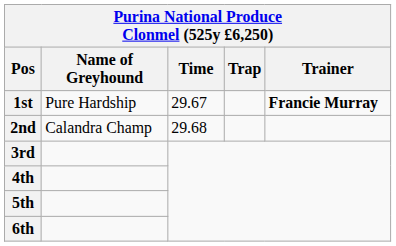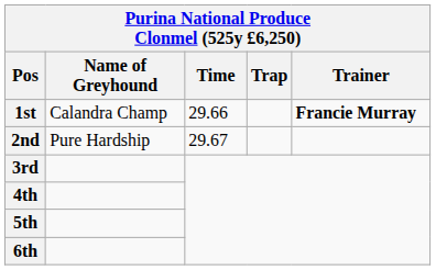 <table class="wikitable">
 <tr>
 <th colspan="6"><a href='#'>Purina National Produce</a><br> <a href='#'>Clonmel</a> (525y £6,250)</th>
 </tr>
 <tr>
 <th width=30>Pos</th>
 <th width=120>Name of Greyhound</th>
 <th width=50>Time</th>
 <th width=30>Trap</th>
 <th width=120>Trainer</th>
 </tr>
 <tr>
 <th>1st</th>
-<td>Pure Hardship</td>
-<td>29.67</td>
+<td>Calandra Champ</td>
+<td>29.66</td>
 <td></td>
 <td><strong>Francie Murray</strong></td>
 </tr>
 <tr>
 <th>2nd</th>
-<td>Calandra Champ</td>
-<td>29.68</td>
+<td>Pure Hardship</td>
+<td>29.67</td>
 <td></td>
 <td></td>
 </tr>
 <tr>
 <th>3rd</th>
 <td></td>
 </tr>
 <tr>
 <th>4th</th>
 <td></td>
 </tr>
 <tr>
 <th>5th</th>
 <td></td>
 </tr>
 <tr>
 <th>6th</th>
 <td></td>
 </tr>
 </table>
